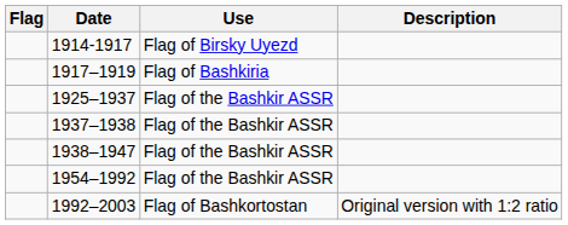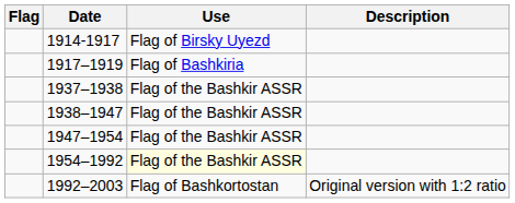 <table class="wikitable">
 <tr>
 <th><strong>Flag</strong></th>
 <th><strong>Date</strong></th>
 <th><strong>Use</strong></th>
 <th><strong>Description</strong></th>
 </tr>
 <tr>
 <td></td>
 <td>1914-1917</td>
 <td>Flag of <a href='#'>Birsky Uyezd</a></td>
 </tr>
 <tr>
 <td></td>
 <td>1917–1919</td>
 <td>Flag of <a href='#'>Bashkiria</a></td>
 <td></td>
 </tr>
 <tr>
 <td></td>
-<td>1925–1937</td>
-<td>Flag of the <a href='#'>Bashkir ASSR</a></td>
-<td></td>
-</tr>
-<tr>
-<td></td>
 <td>1937–1938</td>
 <td>Flag of the Bashkir ASSR</td>
 <td></td>
 </tr>
 <tr>
 <td></td>
 <td>1938–1947</td>
 <td>Flag of the Bashkir ASSR</td>
 <td></td>
 </tr>
 <tr>
 <td></td>
+<td>1947–1954</td>
+<td>Flag of the Bashkir ASSR</td>
+<td></td>
+</tr>
+<tr>
+<td></td>
 <td>1954–1992</td>
-<td>Flag of the Bashkir ASSR</td>
+<td style="background: lightyellow;">Flag of the Bashkir ASSR</td>
 <td></td>
 </tr>
 <tr>
 <td></td>
 <td>1992–2003</td>
 <td>Flag of Bashkortostan</td>
 <td>Original version with 1:2 ratio</td>
 </tr>
 </table>
